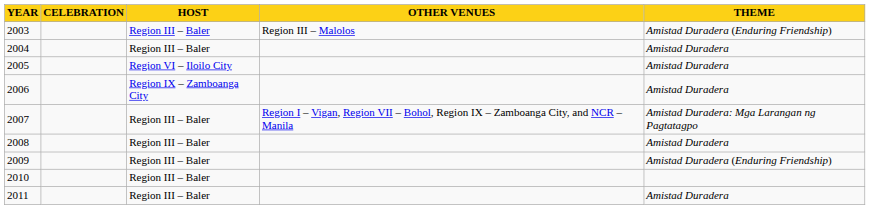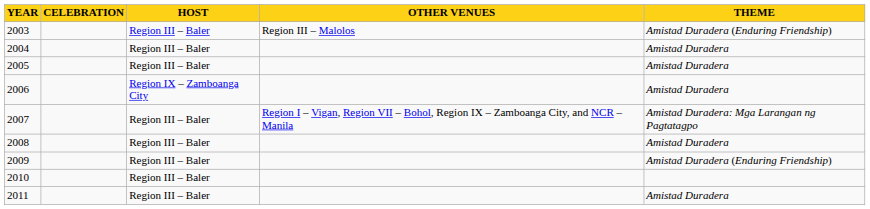 <table class="wikitable sortable">
 <tr>
 <th style="background:#FCD116">YEAR</th>
 <th style="background:#FCD116">CELEBRATION</th>
 <th style="background:#FCD116">HOST</th>
 <th style="background:#FCD116">OTHER VENUES</th>
 <th style="background:#FCD116">THEME</th>
 </tr>
 <tr>
 <td>2003</td>
 <td></td>
 <td><a href='#'>Region III</a> – <a href='#'>Baler</a></td>
 <td>Region III – <a href='#'>Malolos</a></td>
 <td><em>Amistad Duradera</em> (<em>Enduring Friendship</em>)</td>
 </tr>
 <tr>
 <td>2004</td>
 <td></td>
 <td>Region III – Baler</td>
 <td></td>
 <td><em>Amistad Duradera</em></td>
 </tr>
 <tr>
 <td>2005</td>
 <td></td>
-<td><a href='#'>Region VI</a> – <a href='#'>Iloilo City</a></td>
+<td>Region III – Baler</td>
 <td></td>
 <td><em>Amistad Duradera</em></td>
 </tr>
 <tr>
 <td>2006</td>
 <td></td>
 <td><a href='#'>Region IX</a> – <a href='#'>Zamboanga City</a></td>
 <td></td>
 <td><em>Amistad Duradera</em></td>
 </tr>
 <tr>
 <td>2007</td>
 <td></td>
 <td>Region III – Baler</td>
 <td><a href='#'>Region I</a> – <a href='#'>Vigan</a>, <a href='#'>Region VII</a> – <a href='#'>Bohol</a>, Region IX – Zamboanga City, and <a href='#'>NCR</a> – <a href='#'>Manila</a></td>
 <td><em>Amistad Duradera: Mga Larangan ng Pagtatagpo</em></td>
 </tr>
 <tr>
 <td>2008</td>
 <td></td>
 <td>Region III – Baler</td>
 <td></td>
 <td><em>Amistad Duradera</em></td>
 </tr>
 <tr>
 <td>2009</td>
 <td></td>
 <td>Region III – Baler</td>
 <td></td>
 <td><em>Amistad Duradera</em> (<em>Enduring Friendship</em>)</td>
 </tr>
 <tr>
 <td>2010</td>
 <td></td>
 <td>Region III – Baler</td>
 <td></td>
 <td></td>
 </tr>
 <tr>
 <td>2011</td>
 <td></td>
 <td>Region III – Baler</td>
 <td></td>
 <td><em>Amistad Duradera</em></td>
 </tr>
 </table>
